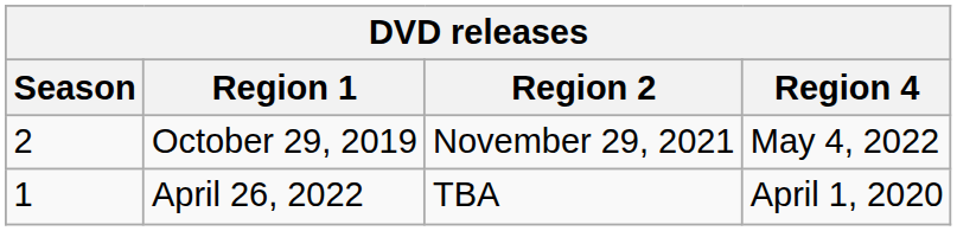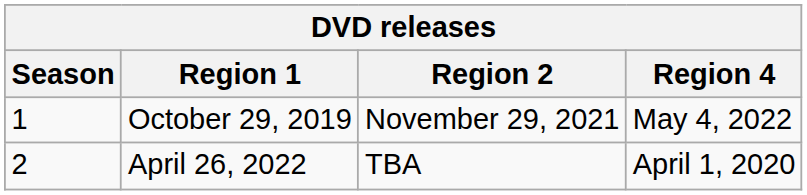 <table class="wikitable">
 <tr>
 <th colspan="4">DVD releases</th>
 </tr>
 <tr>
 <th>Season</th>
 <th>Region 1</th>
 <th>Region 2</th>
 <th>Region 4</th>
 </tr>
 <tr>
-<td>2</td>
+<td>1</td>
 <td>October 29, 2019</td>
 <td>November 29, 2021</td>
 <td>May 4, 2022</td>
 </tr>
 <tr>
-<td>1</td>
+<td>2</td>
 <td>April 26, 2022</td>
 <td>TBA</td>
 <td>April 1, 2020</td>
 </tr>
 </table>
